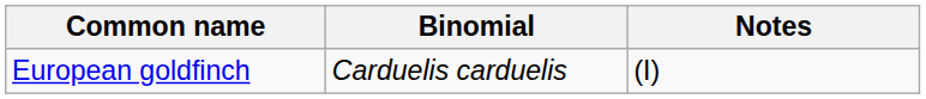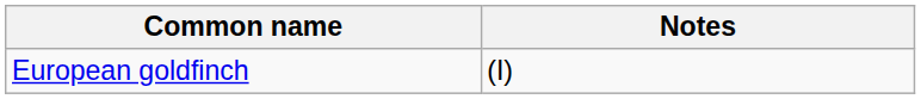 <table style="width:60%;" class="wikitable">
 <tr>
 <th width=35%>Common name</th>
-<th width=33%>Binomial</th>
 <th width=32%>Notes</th>
 </tr>
 <tr>
 <td><a href='#'>European goldfinch</a></td>
-<td><em>Carduelis carduelis</em></td>
 <td>(I)</td>
 </tr>
 </table>
